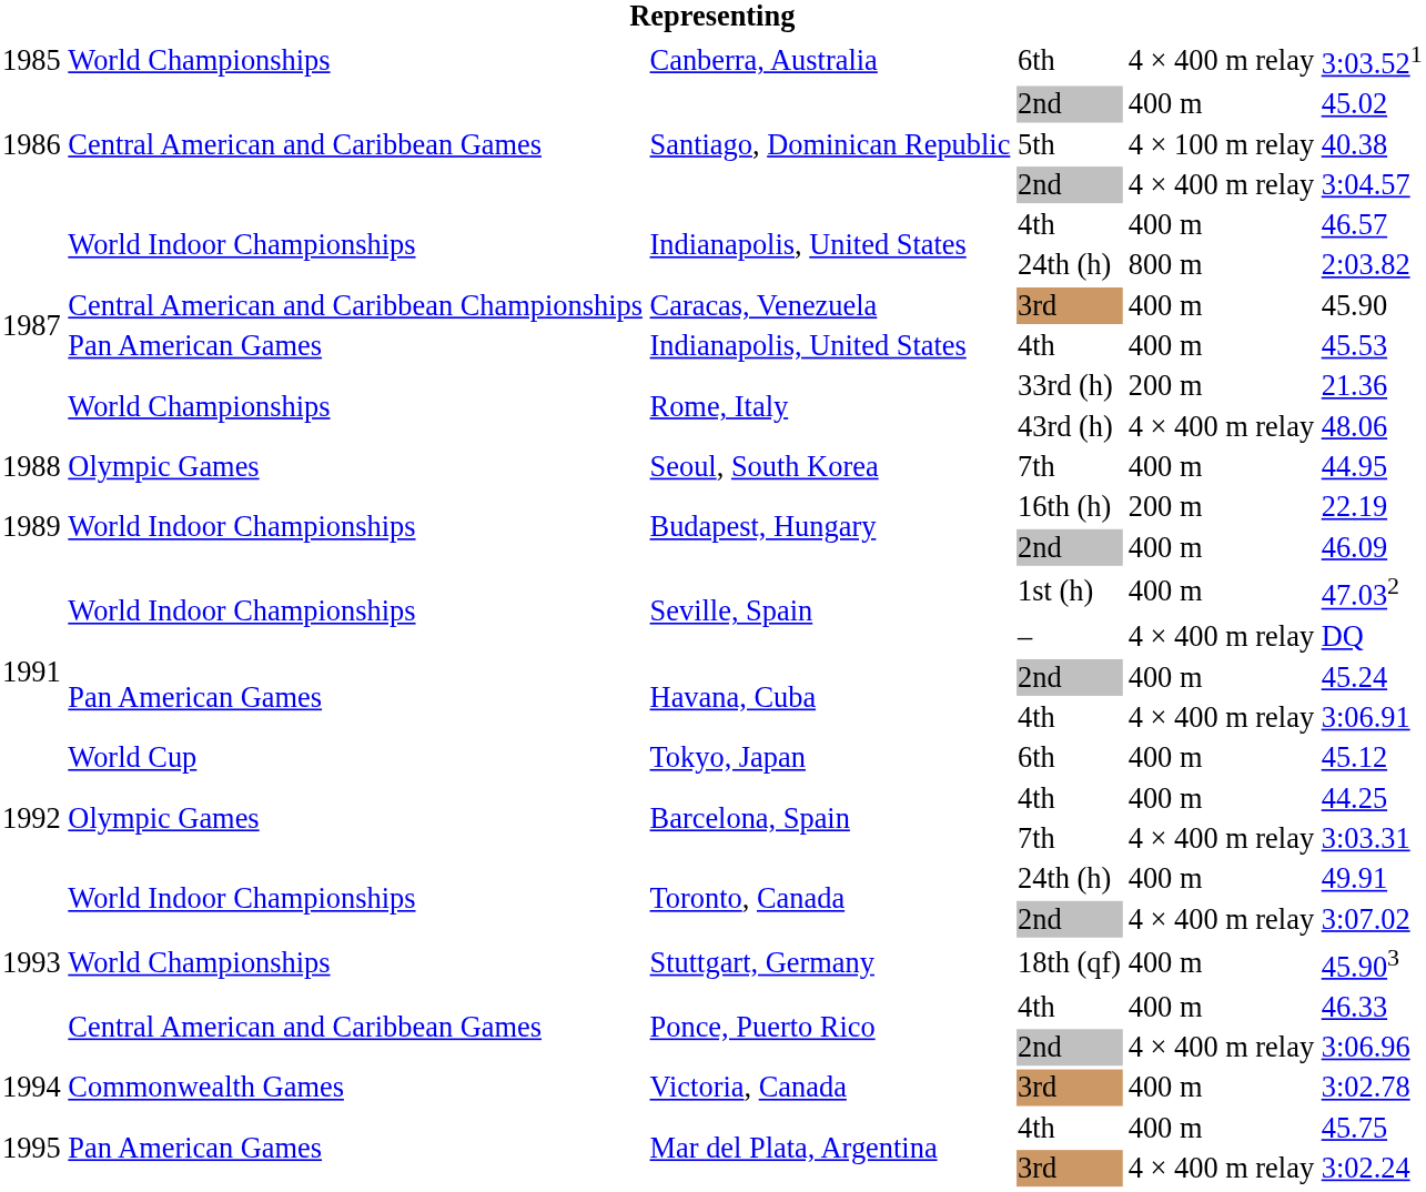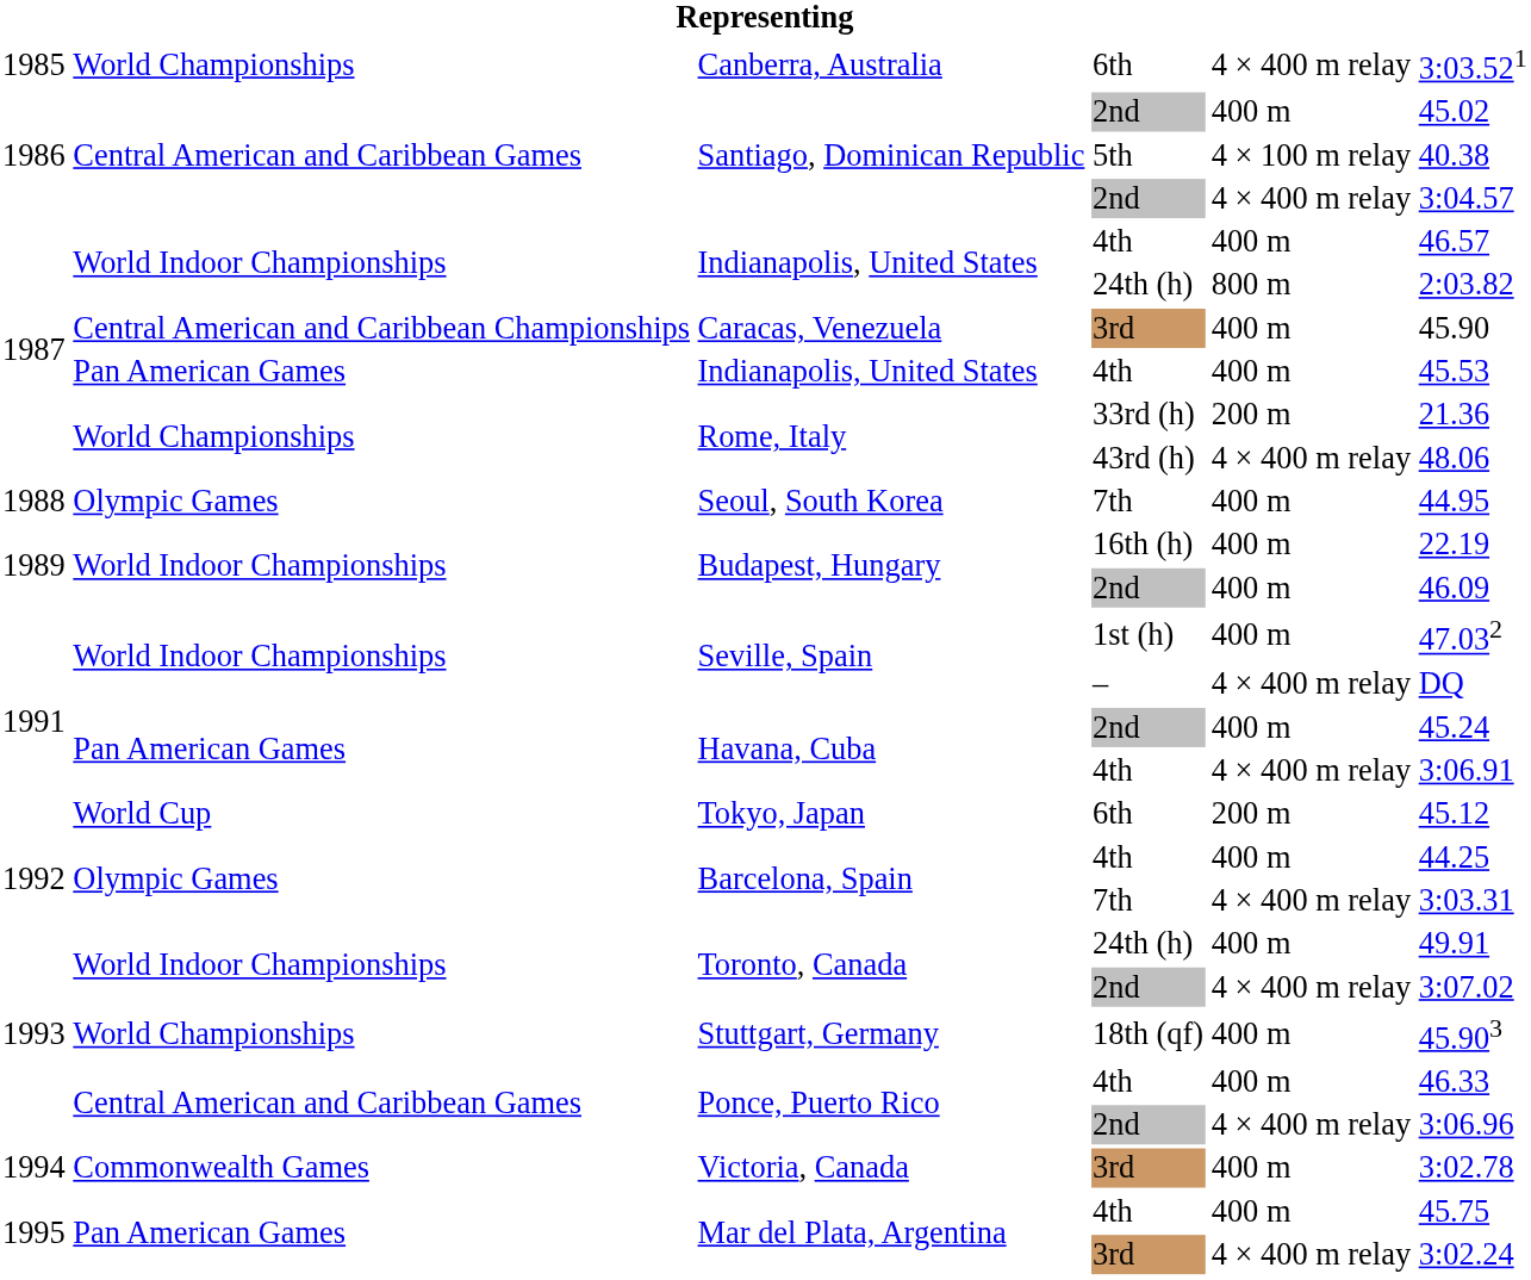 <table>
 <tr>
 <th colspan="6">Representing </th>
 </tr>
 <tr>
 <td>1985</td>
 <td><a href='#'>World Championships</a></td>
 <td><a href='#'>Canberra, Australia</a></td>
 <td>6th</td>
 <td>4 × 400 m relay</td>
 <td><a href='#'>3:03.52</a><sup>1</sup></td>
 </tr>
 <tr>
 <td rowspan=3>1986</td>
 <td rowspan=3><a href='#'>Central American and Caribbean Games</a></td>
 <td rowspan=3><a href='#'>Santiago</a>, <a href='#'>Dominican Republic</a></td>
 <td bgcolor=silver>2nd</td>
 <td>400 m</td>
 <td><a href='#'>45.02</a></td>
 </tr>
 <tr>
 <td>5th</td>
 <td>4 × 100 m relay</td>
 <td><a href='#'>40.38</a></td>
 </tr>
 <tr>
 <td bgcolor=silver>2nd</td>
 <td>4 × 400 m relay</td>
 <td><a href='#'>3:04.57</a></td>
 </tr>
 <tr>
 <td rowspan=6>1987</td>
 <td rowspan=2><a href='#'>World Indoor Championships</a></td>
 <td rowspan=2><a href='#'>Indianapolis</a>, <a href='#'>United States</a></td>
 <td>4th</td>
 <td>400 m</td>
 <td><a href='#'>46.57</a></td>
 </tr>
 <tr>
 <td>24th (h)</td>
 <td>800 m</td>
 <td><a href='#'>2:03.82</a></td>
 </tr>
 <tr>
 <td><a href='#'>Central American and Caribbean Championships</a></td>
 <td><a href='#'>Caracas, Venezuela</a></td>
 <td bgcolor=cc9966>3rd</td>
 <td>400 m</td>
 <td>45.90</td>
 </tr>
 <tr>
 <td><a href='#'>Pan American Games</a></td>
 <td><a href='#'>Indianapolis, United States</a></td>
 <td>4th</td>
 <td>400 m</td>
 <td><a href='#'>45.53</a></td>
 </tr>
 <tr>
 <td rowspan=2><a href='#'>World Championships</a></td>
 <td rowspan=2><a href='#'>Rome, Italy</a></td>
 <td>33rd (h)</td>
 <td>200 m</td>
 <td><a href='#'>21.36</a></td>
 </tr>
 <tr>
 <td>43rd (h)</td>
 <td>4 × 400 m relay</td>
 <td><a href='#'>48.06</a></td>
 </tr>
 <tr>
 <td>1988</td>
 <td><a href='#'>Olympic Games</a></td>
 <td><a href='#'>Seoul</a>, <a href='#'>South Korea</a></td>
 <td>7th</td>
 <td>400 m</td>
 <td><a href='#'>44.95</a></td>
 </tr>
 <tr>
 <td rowspan=2>1989</td>
 <td rowspan=2><a href='#'>World Indoor Championships</a></td>
 <td rowspan=2><a href='#'>Budapest, Hungary</a></td>
 <td>16th (h)</td>
-<td>200 m</td>
+<td>400 m</td>
 <td><a href='#'>22.19</a></td>
 </tr>
 <tr>
 <td bgcolor=silver>2nd</td>
 <td>400 m</td>
 <td><a href='#'>46.09</a></td>
 </tr>
 <tr>
 <td rowspan=5>1991</td>
 <td rowspan=2><a href='#'>World Indoor Championships</a></td>
 <td rowspan=2><a href='#'>Seville, Spain</a></td>
 <td>1st (h)</td>
 <td>400 m</td>
 <td><a href='#'>47.03</a><sup>2</sup></td>
 </tr>
 <tr>
 <td>–</td>
 <td>4 × 400 m relay</td>
 <td><a href='#'>DQ</a></td>
 </tr>
 <tr>
 <td rowspan=2><a href='#'>Pan American Games</a></td>
 <td rowspan=2><a href='#'>Havana, Cuba</a></td>
 <td bgcolor=silver>2nd</td>
 <td>400 m</td>
 <td><a href='#'>45.24</a></td>
 </tr>
 <tr>
 <td>4th</td>
 <td>4 × 400 m relay</td>
 <td><a href='#'>3:06.91</a></td>
 </tr>
 <tr>
 <td><a href='#'>World Cup</a></td>
 <td><a href='#'>Tokyo, Japan</a></td>
 <td>6th</td>
-<td>400 m</td>
+<td>200 m</td>
 <td><a href='#'>45.12</a></td>
 </tr>
 <tr>
 <td rowspan=2>1992</td>
 <td rowspan=2><a href='#'>Olympic Games</a></td>
 <td rowspan=2><a href='#'>Barcelona, Spain</a></td>
 <td>4th</td>
 <td>400 m</td>
 <td><a href='#'>44.25</a></td>
 </tr>
 <tr>
 <td>7th</td>
 <td>4 × 400 m relay</td>
 <td><a href='#'>3:03.31</a></td>
 </tr>
 <tr>
 <td rowspan=5>1993</td>
 <td rowspan=2><a href='#'>World Indoor Championships</a></td>
 <td rowspan=2><a href='#'>Toronto</a>, <a href='#'>Canada</a></td>
 <td>24th (h)</td>
 <td>400 m</td>
 <td><a href='#'>49.91</a></td>
 </tr>
 <tr>
 <td bgcolor=silver>2nd</td>
 <td>4 × 400 m relay</td>
 <td><a href='#'>3:07.02</a></td>
 </tr>
 <tr>
 <td><a href='#'>World Championships</a></td>
 <td><a href='#'>Stuttgart, Germany</a></td>
 <td>18th (qf)</td>
 <td>400 m</td>
 <td><a href='#'>45.90</a><sup>3</sup></td>
 </tr>
 <tr>
 <td rowspan=2><a href='#'>Central American and Caribbean Games</a></td>
 <td rowspan=2><a href='#'>Ponce, Puerto Rico</a></td>
 <td>4th</td>
 <td>400 m</td>
 <td><a href='#'>46.33</a></td>
 </tr>
 <tr>
 <td bgcolor=silver>2nd</td>
 <td>4 × 400 m relay</td>
 <td><a href='#'>3:06.96</a></td>
 </tr>
 <tr>
 <td>1994</td>
 <td><a href='#'>Commonwealth Games</a></td>
 <td><a href='#'>Victoria</a>, <a href='#'>Canada</a></td>
 <td bgcolor=cc9966>3rd</td>
 <td>400 m</td>
 <td><a href='#'>3:02.78</a></td>
 </tr>
 <tr>
 <td rowspan=2>1995</td>
 <td rowspan=2><a href='#'>Pan American Games</a></td>
 <td rowspan=2><a href='#'>Mar del Plata, Argentina</a></td>
 <td>4th</td>
 <td>400 m</td>
 <td><a href='#'>45.75</a></td>
 </tr>
 <tr>
 <td bgcolor=cc9966>3rd</td>
 <td>4 × 400 m relay</td>
 <td><a href='#'>3:02.24</a></td>
 </tr>
 </table>
